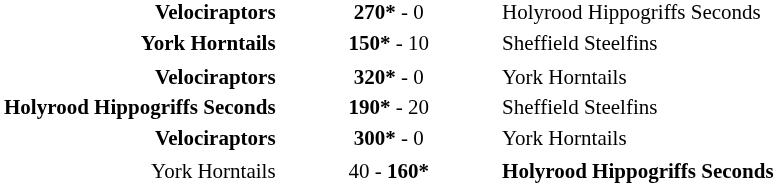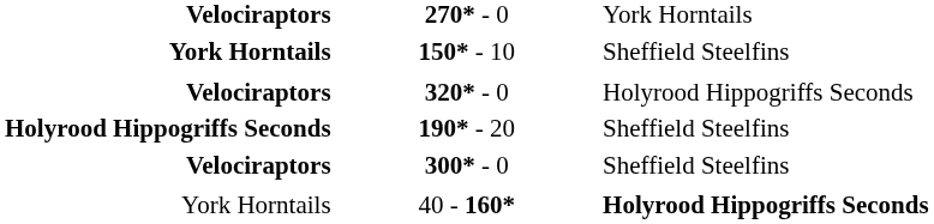 <table width="100%" cellspacing="1">
 <tr>
 <th width="20%"></th>
 <th width="12%"></th>
 <th width="20%"></th>
 <th></th>
 </tr>
 <tr style="font-size:90%">
 <td align="right"><strong>Velociraptors</strong></td>
 <td align="center"><strong>270*</strong> - 0</td>
-<td>Holyrood Hippogriffs Seconds</td>
+<td>York Horntails</td>
 </tr>
 <tr>
 </tr>
 <tr style="font-size:90%">
 <td align="right"><strong>York Horntails</strong></td>
 <td align="center"><strong>150*</strong> - 10</td>
 <td>Sheffield Steelfins</td>
 </tr>
 <tr>
 <td></td>
 </tr>
 <tr style="font-size:90%">
 <td align="right"><strong>Velociraptors</strong></td>
 <td align="center"><strong>320*</strong> - 0</td>
-<td>York Horntails</td>
+<td>Holyrood Hippogriffs Seconds</td>
 </tr>
 <tr>
 </tr>
 <tr style="font-size:90%">
 <td align="right"><strong>Holyrood Hippogriffs Seconds</strong></td>
 <td align="center"><strong>190*</strong> - 20</td>
 <td>Sheffield Steelfins</td>
 </tr>
 <tr>
 </tr>
 <tr style="font-size:90%">
 <td align="right"><strong>Velociraptors</strong></td>
 <td align="center"><strong>300*</strong> - 0</td>
-<td>York Horntails</td>
+<td>Sheffield Steelfins</td>
 </tr>
 <tr>
 <td></td>
 </tr>
 <tr style="font-size:90%">
 <td align="right">York Horntails</td>
 <td align="center">40 - <strong>160*</strong></td>
 <td><strong>Holyrood Hippogriffs Seconds</strong></td>
 </tr>
 </table>
